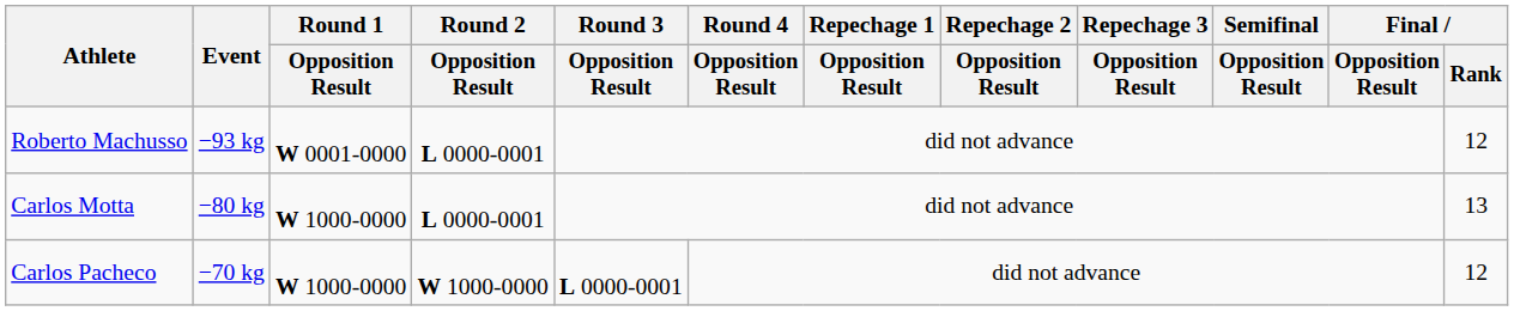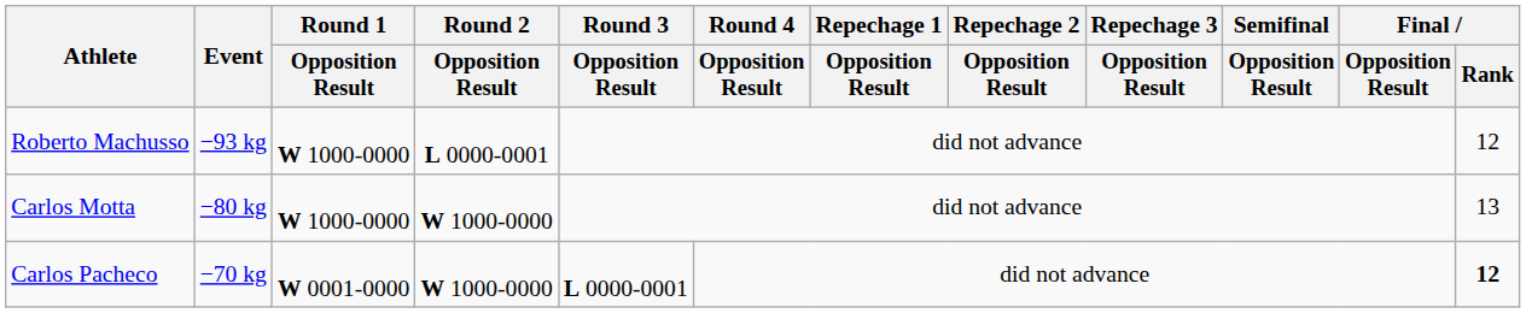 <table class="wikitable" style="font-size:90%">
 <tr>
 <th rowspan="2">Athlete</th>
 <th rowspan="2">Event</th>
 <th>Round 1</th>
 <th>Round 2</th>
 <th>Round 3</th>
 <th>Round 4</th>
 <th>Repechage 1</th>
 <th>Repechage 2</th>
 <th>Repechage 3</th>
 <th>Semifinal</th>
 <th colspan=2>Final / </th>
 </tr>
 <tr style="font-size:95%">
 <th>Opposition<br>Result</th>
 <th>Opposition<br>Result</th>
 <th>Opposition<br>Result</th>
 <th>Opposition<br>Result</th>
 <th>Opposition<br>Result</th>
 <th>Opposition<br>Result</th>
 <th>Opposition<br>Result</th>
 <th>Opposition<br>Result</th>
 <th>Opposition<br>Result</th>
 <th>Rank</th>
 </tr>
 <tr align=center>
 <td align=left><a href='#'>Roberto Machusso</a></td>
 <td align=left><a href='#'>−93 kg</a></td>
-<td><br><strong>W</strong> 0001-0000</td>
+<td><br><strong>W</strong> 1000-0000</td>
 <td><br><strong>L</strong> 0000-0001</td>
 <td colspan=7>did not advance</td>
 <td>12</td>
 </tr>
 <tr align=center>
 <td align=left rowspan=1><a href='#'>Carlos Motta</a></td>
 <td align=left><a href='#'>−80 kg</a></td>
 <td><br><strong>W</strong> 1000-0000</td>
-<td><br><strong>L</strong> 0000-0001</td>
+<td><br><strong>W</strong> 1000-0000</td>
 <td colspan=7>did not advance</td>
 <td>13</td>
 </tr>
 <tr align=center>
 <td align=left rowspan=1><a href='#'>Carlos Pacheco</a></td>
 <td align=left><a href='#'>−70 kg</a></td>
-<td><br><strong>W</strong> 1000-0000</td>
+<td><br><strong>W</strong> 0001-0000</td>
 <td><br><strong>W</strong> 1000-0000</td>
 <td><br><strong>L</strong> 0000-0001</td>
 <td colspan=6>did not advance</td>
-<td>12</td>
+<td><strong>12</strong></td>
 </tr>
 </table>
